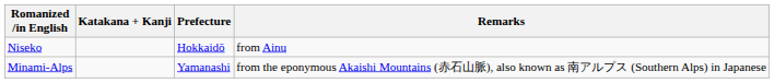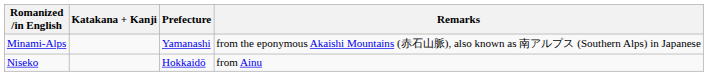 <table class="wikitable sortable">
 <tr>
 <th>Romanized<br>/in English<br></th>
 <th>Katakana + Kanji<br></th>
 <th>Prefecture<br></th>
 <th class=unsortable>Remarks</th>
 </tr>
 <tr>
+<td><a href='#'>Minami-Alps</a></td>
+<td></td>
+<td><a href='#'>Yamanashi</a></td>
+<td>from the eponymous <a href='#'>Akaishi Mountains</a> (赤石山脈), also known as 南アルプス (Southern Alps) in Japanese</td>
+</tr>
+<tr>
 <td><a href='#'>Niseko</a></td>
 <td></td>
 <td><a href='#'>Hokkaidō</a></td>
 <td>from <a href='#'>Ainu</a></td>
 </tr>
-<tr>
-<td><a href='#'>Minami-Alps</a></td>
-<td></td>
-<td><a href='#'>Yamanashi</a></td>
-<td>from the eponymous <a href='#'>Akaishi Mountains</a> (赤石山脈), also known as 南アルプス (Southern Alps) in Japanese</td>
-</tr>
 </table>
